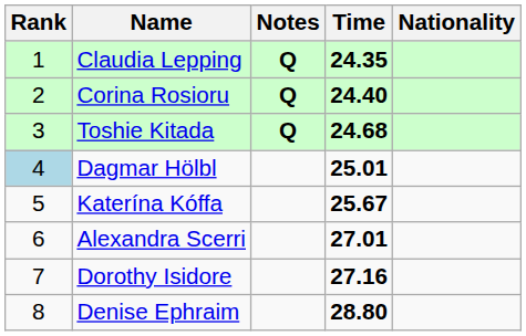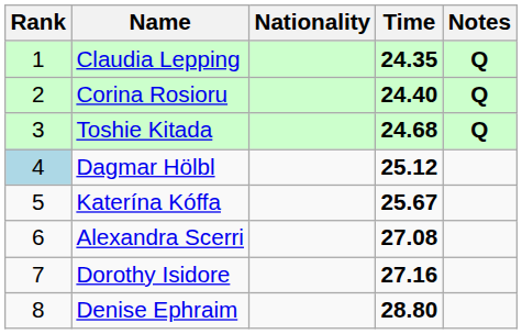 <table class="wikitable sortable" style="text-align:center">
 <tr>
 <th>Rank</th>
 <th>Name</th>
+<th>Nationality</th>
+<th>Time</th>
 <th>Notes</th>
-<th>Time</th>
-<th>Nationality</th>
 </tr>
 <tr bgcolor=ccffcc>
 <td>1</td>
 <td align=left><a href='#'>Claudia Lepping</a></td>
+<td align=left></td>
+<td><strong>24.35</strong></td>
 <td><strong>Q</strong></td>
-<td><strong>24.35</strong></td>
-<td align=left></td>
 </tr>
 <tr bgcolor=ccffcc>
 <td>2</td>
 <td align=left><a href='#'>Corina Rosioru</a></td>
+<td align=left></td>
+<td><strong>24.40</strong></td>
 <td><strong>Q</strong></td>
-<td><strong>24.40</strong></td>
-<td align=left></td>
 </tr>
 <tr bgcolor=ccffcc>
 <td>3</td>
 <td align=left><a href='#'>Toshie Kitada</a></td>
+<td align=left></td>
+<td><strong>24.68</strong></td>
 <td><strong>Q</strong></td>
-<td><strong>24.68</strong></td>
-<td align=left></td>
 </tr>
 <tr>
 <td style="background: lightblue;">4</td>
 <td align=left><a href='#'>Dagmar Hölbl</a></td>
+<td align=left></td>
+<td><strong>25.12</strong></td>
 <td></td>
-<td><strong>25.01</strong></td>
-<td align=left></td>
 </tr>
 <tr>
 <td>5</td>
 <td align=left><a href='#'>Katerína Kóffa</a></td>
+<td align=left></td>
+<td><strong>25.67</strong></td>
 <td></td>
-<td><strong>25.67</strong></td>
-<td align=left></td>
 </tr>
 <tr>
 <td>6</td>
 <td align=left><a href='#'>Alexandra Scerri</a></td>
+<td align=left></td>
+<td><strong>27.08</strong></td>
 <td></td>
-<td><strong>27.01</strong></td>
-<td align=left></td>
 </tr>
 <tr>
 <td>7</td>
 <td align=left><a href='#'>Dorothy Isidore</a></td>
+<td align=left></td>
+<td><strong>27.16</strong></td>
 <td></td>
-<td><strong>27.16</strong></td>
-<td align=left></td>
 </tr>
 <tr>
 <td>8</td>
 <td align=left><a href='#'>Denise Ephraim</a></td>
+<td align=left></td>
+<td><strong>28.80</strong></td>
 <td></td>
-<td><strong>28.80</strong></td>
-<td align=left></td>
 </tr>
 </table>
